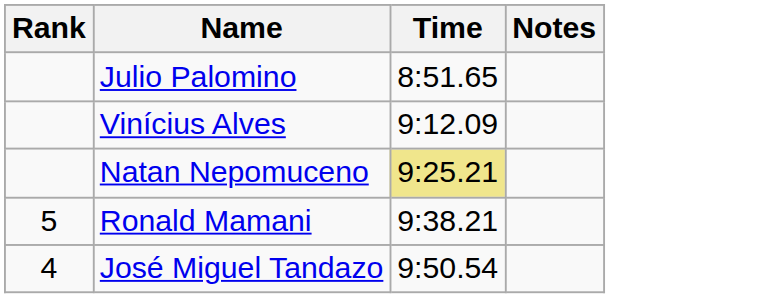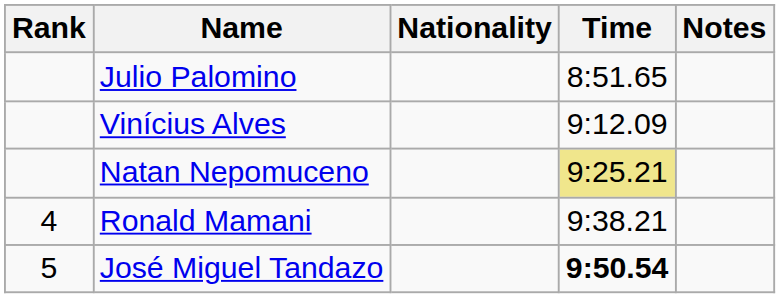 <table class="wikitable sortable" style="text-align:center">
 <tr>
 <th>Rank</th>
 <th>Name</th>
+<th>Nationality</th>
 <th>Time</th>
 <th>Notes</th>
 </tr>
 <tr>
 <td></td>
 <td align=left><a href='#'>Julio Palomino</a></td>
+<td align=left></td>
 <td>8:51.65</td>
 <td></td>
 </tr>
 <tr>
 <td></td>
 <td align=left><a href='#'>Vinícius Alves</a></td>
+<td align=left></td>
 <td>9:12.09</td>
 <td></td>
 </tr>
 <tr>
 <td></td>
 <td align=left><a href='#'>Natan Nepomuceno</a></td>
+<td align=left></td>
 <td style="background: khaki;">9:25.21</td>
 <td></td>
 </tr>
 <tr>
-<td>5</td>
+<td>4</td>
 <td align=left><a href='#'>Ronald Mamani</a></td>
+<td align=left></td>
 <td>9:38.21</td>
 <td></td>
 </tr>
 <tr>
-<td>4</td>
+<td>5</td>
 <td align=left><a href='#'>José Miguel Tandazo</a></td>
-<td>9:50.54</td>
+<td align=left></td>
+<td><strong>9:50.54</strong></td>
 <td></td>
 </tr>
 </table>
